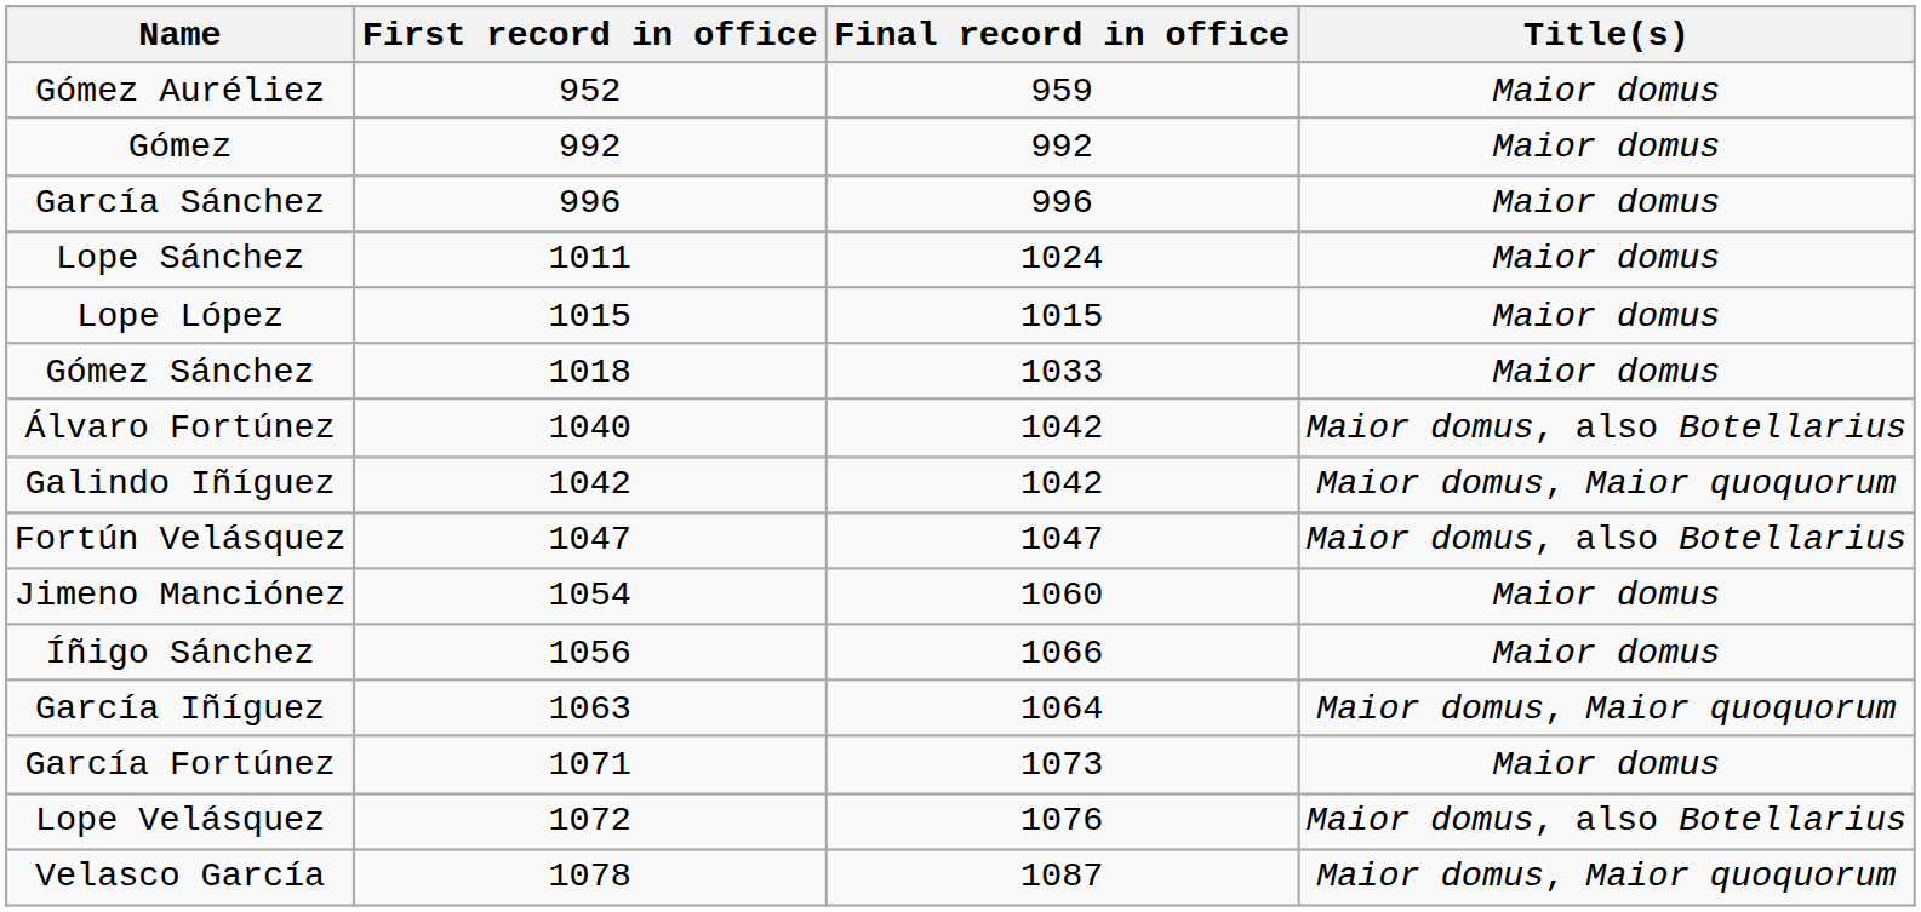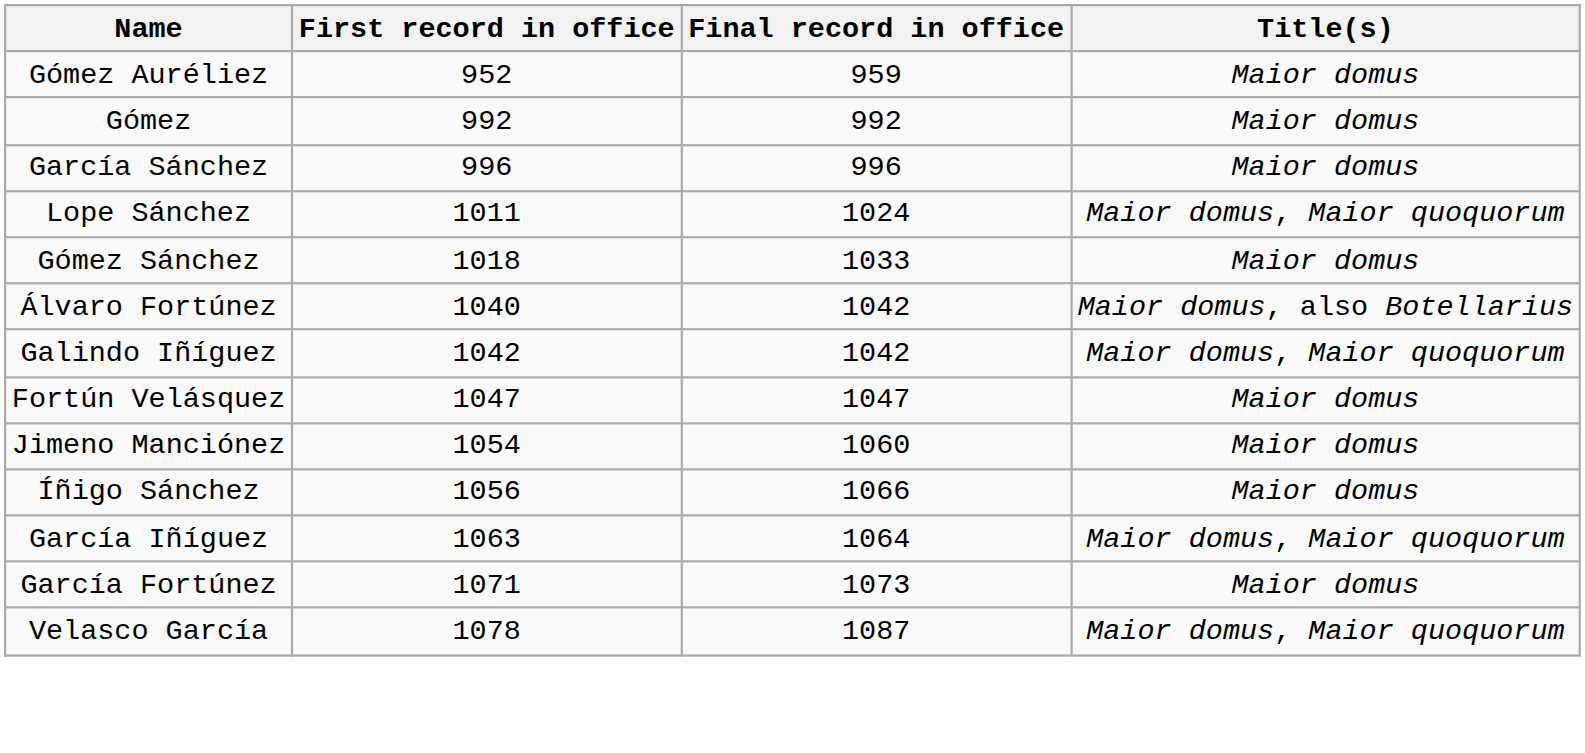 <table class="wikitable" style="text-align:center;">
 <tr>
 <th>Name</th>
 <th>First record in office</th>
 <th>Final record in office</th>
 <th>Title(s)</th>
 </tr>
 <tr>
 <td>Gómez Auréliez</td>
 <td>952</td>
 <td>959</td>
 <td><em>Maior domus</em></td>
 </tr>
 <tr>
 <td>Gómez</td>
 <td>992</td>
 <td>992</td>
 <td><em>Maior domus</em></td>
 </tr>
 <tr>
 <td>García Sánchez</td>
 <td>996</td>
 <td>996</td>
 <td><em>Maior domus</em></td>
 </tr>
 <tr>
 <td>Lope Sánchez</td>
 <td>1011</td>
 <td>1024</td>
-<td><em>Maior domus</em></td>
-</tr>
-<tr>
-<td>Lope López</td>
-<td>1015</td>
-<td>1015</td>
-<td><em>Maior domus</em></td>
+<td><em>Maior domus</em>, <em>Maior quoquorum</em></td>
 </tr>
 <tr>
 <td>Gómez Sánchez</td>
 <td>1018</td>
 <td>1033</td>
 <td><em>Maior domus</em></td>
 </tr>
 <tr>
 <td>Álvaro Fortúnez</td>
 <td>1040</td>
 <td>1042</td>
 <td><em>Maior domus</em>, also <em>Botellarius</em></td>
 </tr>
 <tr>
 <td>Galindo Iñíguez</td>
 <td>1042</td>
 <td>1042</td>
 <td><em>Maior domus</em>, <em>Maior quoquorum</em></td>
 </tr>
 <tr>
 <td>Fortún Velásquez</td>
 <td>1047</td>
 <td>1047</td>
-<td><em>Maior domus</em>, also <em>Botellarius</em></td>
+<td><em>Maior domus</em></td>
 </tr>
 <tr>
 <td>Jimeno Manciónez</td>
 <td>1054</td>
 <td>1060</td>
 <td><em>Maior domus</em></td>
 </tr>
 <tr>
 <td>Íñigo Sánchez</td>
 <td>1056</td>
 <td>1066</td>
 <td><em>Maior domus</em></td>
 </tr>
 <tr>
 <td>García Iñíguez</td>
 <td>1063</td>
 <td>1064</td>
 <td><em>Maior domus</em>, <em>Maior quoquorum</em></td>
 </tr>
 <tr>
 <td>García Fortúnez</td>
 <td>1071</td>
 <td>1073</td>
 <td><em>Maior domus</em></td>
 </tr>
 <tr>
-<td>Lope Velásquez</td>
-<td>1072</td>
-<td>1076</td>
-<td><em>Maior domus</em>, also <em>Botellarius</em></td>
-</tr>
-<tr>
 <td>Velasco García</td>
 <td>1078</td>
 <td>1087</td>
 <td><em>Maior domus</em>, <em>Maior quoquorum</em></td>
 </tr>
 </table>
